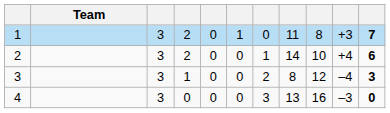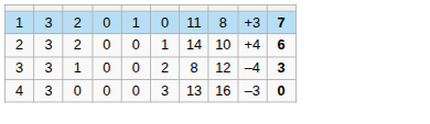 <table class="wikitable" style="text-align: center; font-size: 97%;">
 <tr>
 <th width="25"></th>
-<th width="135">Team</th>
 <th width="25"></th>
 <th width="25"></th>
 <th width="25"></th>
 <th width="25"></th>
 <th width="25"></th>
 <th width="25"></th>
 <th width="25"></th>
 <th width="25"></th>
 <th width="25"></th>
 </tr>
 <tr style="background-color: #b8def6;">
 <td>1</td>
-<td align=left></td>
 <td>3</td>
 <td>2</td>
 <td>0</td>
 <td>1</td>
 <td>0</td>
 <td>11</td>
 <td>8</td>
 <td>+3</td>
 <td><strong>7</strong></td>
 </tr>
 <tr>
 <td>2</td>
-<td align=left></td>
 <td>3</td>
 <td>2</td>
 <td>0</td>
 <td>0</td>
 <td>1</td>
 <td>14</td>
 <td>10</td>
 <td>+4</td>
 <td><strong>6</strong></td>
 </tr>
 <tr>
 <td>3</td>
-<td align=left></td>
 <td>3</td>
 <td>1</td>
 <td>0</td>
 <td>0</td>
 <td>2</td>
 <td>8</td>
 <td>12</td>
 <td>–4</td>
 <td><strong>3</strong></td>
 </tr>
 <tr>
 <td>4</td>
-<td align=left></td>
 <td>3</td>
 <td>0</td>
 <td>0</td>
 <td>0</td>
 <td>3</td>
 <td>13</td>
 <td>16</td>
 <td>–3</td>
 <td><strong>0</strong></td>
 </tr>
 </table>
